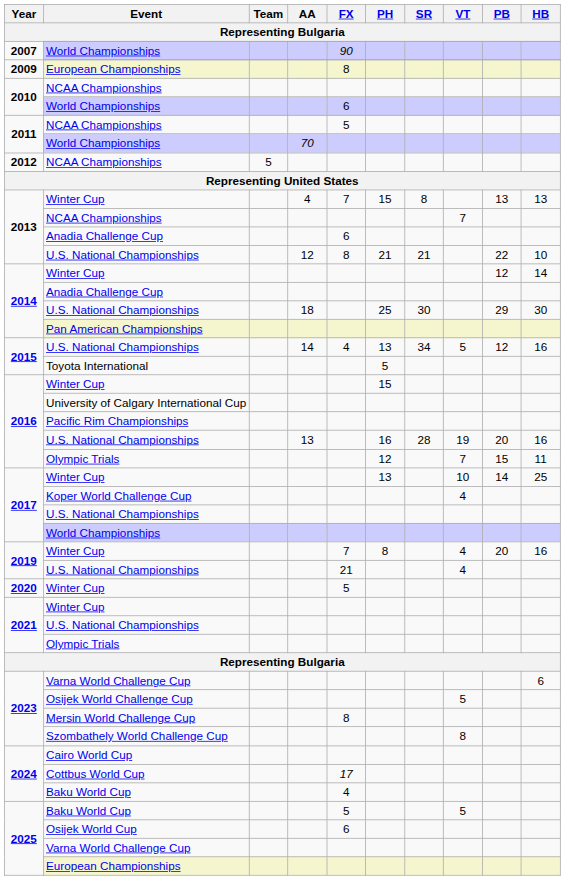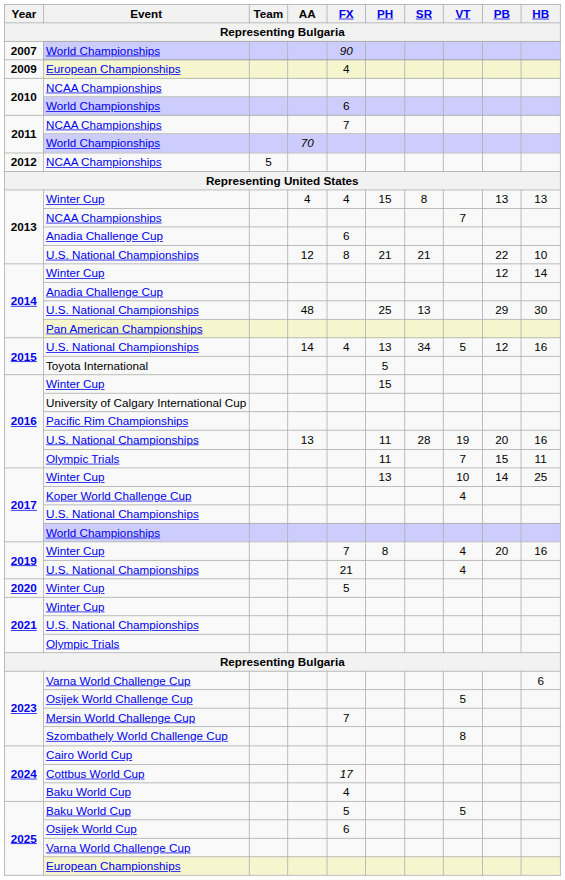 <table class="wikitable sortable" style="text-align:center; font-size:95%;">
 <tr>
 <th width=7% class=unsortable>Year</th>
 <th width=37% class=unsortable>Event</th>
 <th width=7% class=unsortable>Team</th>
 <th width=7% class=unsortable>AA</th>
 <th width=7% class=unsortable><a href='#'>FX</a></th>
 <th width=7% class=unsortable><a href='#'>PH</a></th>
 <th width=7% class=unsortable><a href='#'>SR</a></th>
 <th width=7% class=unsortable><a href='#'>VT</a></th>
 <th width=7% class=unsortable><a href='#'>PB</a></th>
 <th width=7% class=unsortable><a href='#'>HB</a></th>
 </tr>
 <tr>
 <th colspan="10">Representing  Bulgaria</th>
 </tr>
 <tr>
 <td rowspan="2"><strong>2007</strong></td>
 </tr>
 <tr bgcolor=#CCCCFF>
 <td align=left><a href='#'>World Championships</a></td>
 <td></td>
 <td></td>
 <td><em>90</em></td>
 <td></td>
 <td></td>
 <td></td>
 <td></td>
 <td></td>
 </tr>
 <tr>
 <td rowspan="2"><strong>2009</strong></td>
 </tr>
 <tr bgcolor="#f5f6ce">
 <td align=left><a href='#'>European Championships</a></td>
 <td></td>
 <td></td>
-<td>8</td>
+<td>4</td>
 <td></td>
 <td></td>
 <td></td>
 <td></td>
 <td></td>
 </tr>
 <tr>
 <td rowspan="2"><strong>2010</strong></td>
 <td align=left><a href='#'>NCAA Championships</a></td>
 <td></td>
 <td></td>
 <td></td>
 <td></td>
 <td></td>
 <td></td>
 <td></td>
 <td></td>
 </tr>
 <tr bgcolor=#CCCCFF>
 <td align=left><a href='#'>World Championships</a></td>
 <td></td>
 <td></td>
 <td>6</td>
 <td></td>
 <td></td>
 <td></td>
 <td></td>
 <td></td>
 </tr>
 <tr>
 <td rowspan="2"><strong>2011</strong></td>
 <td align=left><a href='#'>NCAA Championships</a></td>
 <td></td>
 <td></td>
-<td>5</td>
+<td>7</td>
 <td></td>
 <td></td>
 <td></td>
 <td></td>
 <td></td>
 </tr>
 <tr bgcolor=#CCCCFF>
 <td align=left><a href='#'>World Championships</a></td>
 <td></td>
 <td><em>70</em></td>
 <td></td>
 <td></td>
 <td></td>
 <td></td>
 <td></td>
 <td></td>
 </tr>
 <tr>
 <td rowspan="1"><strong>2012</strong></td>
 <td align=left><a href='#'>NCAA Championships</a></td>
 <td>5</td>
 <td></td>
 <td></td>
 <td></td>
 <td></td>
 <td></td>
 <td></td>
 <td></td>
 </tr>
 <tr>
 <th colspan="10">Representing  United States</th>
 </tr>
 <tr>
 <td rowspan="4"><strong>2013</strong></td>
 <td align=left><a href='#'>Winter Cup</a></td>
 <td></td>
 <td>4</td>
-<td>7</td>
+<td>4</td>
 <td>15</td>
 <td>8</td>
 <td></td>
 <td>13</td>
 <td>13</td>
 </tr>
 <tr>
 <td align=left><a href='#'>NCAA Championships</a></td>
 <td></td>
 <td></td>
 <td></td>
 <td></td>
 <td></td>
 <td>7</td>
 <td></td>
 <td></td>
 </tr>
 <tr>
 <td align=left><a href='#'>Anadia Challenge Cup</a></td>
 <td></td>
 <td></td>
 <td>6</td>
 <td></td>
 <td></td>
 <td></td>
 <td></td>
 <td></td>
 </tr>
 <tr>
 <td align=left><a href='#'>U.S. National Championships</a></td>
 <td></td>
 <td>12</td>
 <td>8</td>
 <td>21</td>
 <td>21</td>
 <td></td>
 <td>22</td>
 <td>10</td>
 </tr>
 <tr>
 <td rowspan="4"><strong><a href='#'>2014</a></strong></td>
 <td align=left><a href='#'>Winter Cup</a></td>
 <td></td>
 <td></td>
 <td></td>
 <td></td>
 <td></td>
 <td></td>
 <td>12</td>
 <td>14</td>
 </tr>
 <tr>
 <td align=left><a href='#'>Anadia Challenge Cup</a></td>
 <td></td>
 <td></td>
 <td></td>
 <td></td>
 <td></td>
 <td></td>
 <td></td>
 <td></td>
 </tr>
 <tr>
 <td align=left><a href='#'>U.S. National Championships</a></td>
 <td></td>
-<td>18</td>
+<td>48</td>
 <td></td>
 <td>25</td>
-<td>30</td>
+<td>13</td>
 <td></td>
 <td>29</td>
 <td>30</td>
 </tr>
 <tr bgcolor="#f5f6ce">
 <td align=left><a href='#'>Pan American Championships</a></td>
 <td></td>
 <td></td>
 <td></td>
 <td></td>
 <td></td>
 <td></td>
 <td></td>
 <td></td>
 </tr>
 <tr>
 <td rowspan="2"><strong><a href='#'>2015</a></strong></td>
 <td align=left><a href='#'>U.S. National Championships</a></td>
 <td></td>
 <td>14</td>
 <td>4</td>
 <td>13</td>
 <td>34</td>
 <td>5</td>
 <td>12</td>
 <td>16</td>
 </tr>
 <tr>
 <td align=left>Toyota International</td>
 <td></td>
 <td></td>
 <td></td>
 <td>5</td>
 <td></td>
 <td></td>
 <td></td>
 <td></td>
 </tr>
 <tr>
 <td rowspan="5"><strong><a href='#'>2016</a></strong></td>
 <td align=left><a href='#'>Winter Cup</a></td>
 <td></td>
 <td></td>
 <td></td>
 <td>15</td>
 <td></td>
 <td></td>
 <td></td>
 <td></td>
 </tr>
 <tr>
 <td align=left>University of Calgary International Cup</td>
 <td></td>
 <td></td>
 <td></td>
 <td></td>
 <td></td>
 <td></td>
 <td></td>
 <td></td>
 </tr>
 <tr>
 <td align=left><a href='#'>Pacific Rim Championships</a></td>
 <td></td>
 <td></td>
 <td></td>
 <td></td>
 <td></td>
 <td></td>
 <td></td>
 <td></td>
 </tr>
 <tr>
 <td align=left><a href='#'>U.S. National Championships</a></td>
 <td></td>
 <td>13</td>
 <td></td>
-<td>16</td>
+<td>11</td>
 <td>28</td>
 <td>19</td>
 <td>20</td>
 <td>16</td>
 </tr>
 <tr>
 <td align=left><a href='#'>Olympic Trials</a></td>
 <td></td>
 <td></td>
 <td></td>
-<td>12</td>
+<td>11</td>
 <td></td>
 <td>7</td>
 <td>15</td>
 <td>11</td>
 </tr>
 <tr>
 <td rowspan="4"><strong><a href='#'>2017</a></strong></td>
 <td align=left><a href='#'>Winter Cup</a></td>
 <td></td>
 <td></td>
 <td></td>
 <td>13</td>
 <td></td>
 <td>10</td>
 <td>14</td>
 <td>25</td>
 </tr>
 <tr>
 <td align=left><a href='#'>Koper World Challenge Cup</a></td>
 <td></td>
 <td></td>
 <td></td>
 <td></td>
 <td></td>
 <td>4</td>
 <td></td>
 <td></td>
 </tr>
 <tr>
 <td align=left><a href='#'>U.S. National Championships</a></td>
 <td></td>
 <td></td>
 <td></td>
 <td></td>
 <td></td>
 <td></td>
 <td></td>
 <td></td>
 </tr>
 <tr bgcolor=#CCCCFF>
 <td align=left><a href='#'>World Championships</a></td>
 <td></td>
 <td></td>
 <td></td>
 <td></td>
 <td></td>
 <td></td>
 <td></td>
 <td></td>
 </tr>
 <tr>
 <td rowspan="2"><strong><a href='#'>2019</a></strong></td>
 <td align=left><a href='#'>Winter Cup</a></td>
 <td></td>
 <td></td>
 <td>7</td>
 <td>8</td>
 <td></td>
 <td>4</td>
 <td>20</td>
 <td>16</td>
 </tr>
 <tr>
 <td align=left><a href='#'>U.S. National Championships</a></td>
 <td></td>
 <td></td>
 <td>21</td>
 <td></td>
 <td></td>
 <td>4</td>
 <td></td>
 <td></td>
 </tr>
 <tr>
 <td rowspan="1"><strong><a href='#'>2020</a></strong></td>
 <td align=left><a href='#'>Winter Cup</a></td>
 <td></td>
 <td></td>
 <td>5</td>
 <td></td>
 <td></td>
 <td></td>
 <td></td>
 <td></td>
 </tr>
 <tr>
 <td rowspan="3"><strong><a href='#'>2021</a></strong></td>
 <td align=left><a href='#'>Winter Cup</a></td>
 <td></td>
 <td></td>
 <td></td>
 <td></td>
 <td></td>
 <td></td>
 <td></td>
 <td></td>
 </tr>
 <tr>
 <td align=left><a href='#'>U.S. National Championships</a></td>
 <td></td>
 <td></td>
 <td></td>
 <td></td>
 <td></td>
 <td></td>
 <td></td>
 <td></td>
 </tr>
 <tr>
 <td align=left><a href='#'>Olympic Trials</a></td>
 <td></td>
 <td></td>
 <td></td>
 <td></td>
 <td></td>
 <td></td>
 <td></td>
 <td></td>
 </tr>
 <tr>
 <th colspan="10">Representing  Bulgaria</th>
 </tr>
 <tr>
 <td rowspan="4"><strong><a href='#'>2023</a></strong></td>
 <td align=left><a href='#'>Varna World Challenge Cup</a></td>
 <td></td>
 <td></td>
 <td></td>
 <td></td>
 <td></td>
 <td></td>
 <td></td>
 <td>6</td>
 </tr>
 <tr>
 <td align=left><a href='#'>Osijek World Challenge Cup</a></td>
 <td></td>
 <td></td>
 <td></td>
 <td></td>
 <td></td>
 <td>5</td>
 <td></td>
 <td></td>
 </tr>
 <tr>
 <td align=left><a href='#'>Mersin World Challenge Cup</a></td>
 <td></td>
 <td></td>
-<td>8</td>
+<td>7</td>
 <td></td>
 <td></td>
 <td></td>
 <td></td>
 <td></td>
 </tr>
 <tr>
 <td align=left><a href='#'>Szombathely World Challenge Cup</a></td>
 <td></td>
 <td></td>
 <td></td>
 <td></td>
 <td></td>
 <td>8</td>
 <td></td>
 <td></td>
 </tr>
 <tr>
 <td rowspan="3"><strong><a href='#'>2024</a></strong></td>
 <td align=left><a href='#'>Cairo World Cup</a></td>
 <td></td>
 <td></td>
 <td></td>
 <td></td>
 <td></td>
 <td></td>
 <td></td>
 <td></td>
 </tr>
 <tr>
 <td align=left><a href='#'>Cottbus World Cup</a></td>
 <td></td>
 <td></td>
 <td><em>17</em></td>
 <td></td>
 <td></td>
 <td></td>
 <td></td>
 <td></td>
 </tr>
 <tr>
 <td align=left><a href='#'>Baku World Cup</a></td>
 <td></td>
 <td></td>
 <td>4</td>
 <td></td>
 <td></td>
 <td></td>
 <td></td>
 <td></td>
 </tr>
 <tr>
 <td rowspan="4"><strong><a href='#'>2025</a></strong></td>
 <td align=left><a href='#'>Baku World Cup</a></td>
 <td></td>
 <td></td>
 <td>5</td>
 <td></td>
 <td></td>
 <td>5</td>
 <td></td>
 <td></td>
 </tr>
 <tr>
 <td align=left><a href='#'>Osijek World Cup</a></td>
 <td></td>
 <td></td>
 <td>6</td>
 <td></td>
 <td></td>
 <td></td>
 <td></td>
 <td></td>
 </tr>
 <tr>
 <td align=left><a href='#'>Varna World Challenge Cup</a></td>
 <td></td>
 <td></td>
 <td></td>
 <td></td>
 <td></td>
 <td></td>
 <td></td>
 <td></td>
 </tr>
 <tr bgcolor="#f5f6ce">
 <td align=left><a href='#'>European Championships</a></td>
 <td></td>
 <td></td>
 <td></td>
 <td></td>
 <td></td>
 <td></td>
 <td></td>
 <td></td>
 </tr>
 </table>
